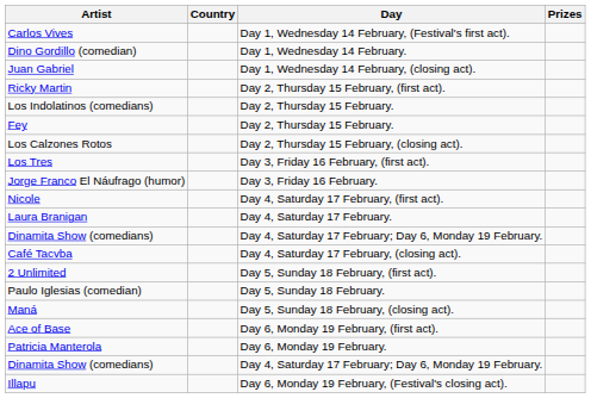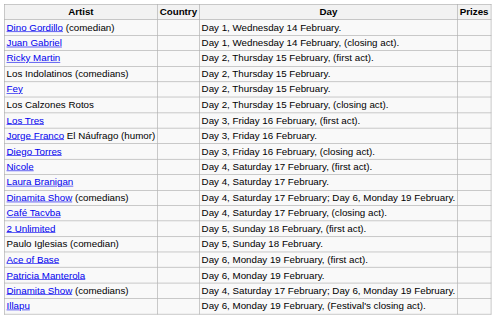 <table class="wikitable">
 <tr>
 <th>Artist</th>
 <th>Country</th>
 <th>Day</th>
 <th>Prizes</th>
-</tr>
-<tr>
-<td><a href='#'>Carlos Vives</a></td>
-<td></td>
-<td>Day 1, Wednesday 14 February, (Festival's first act).</td>
-<td></td>
 </tr>
 <tr>
 <td><a href='#'>Dino Gordillo</a> (comedian)</td>
 <td></td>
 <td>Day 1, Wednesday 14 February.</td>
 <td></td>
 </tr>
 <tr>
 <td><a href='#'>Juan Gabriel</a></td>
 <td></td>
 <td>Day 1, Wednesday 14 February, (closing act).</td>
 <td></td>
 </tr>
 <tr>
 <td><a href='#'>Ricky Martin</a></td>
 <td></td>
 <td>Day 2, Thursday 15 February, (first act).</td>
 <td></td>
 </tr>
 <tr>
 <td>Los Indolatinos (comedians)</td>
 <td></td>
 <td>Day 2, Thursday 15 February.</td>
 <td></td>
 </tr>
 <tr>
 <td><a href='#'>Fey</a></td>
 <td></td>
 <td>Day 2, Thursday 15 February.</td>
 <td></td>
 </tr>
 <tr>
 <td>Los Calzones Rotos</td>
 <td></td>
 <td>Day 2, Thursday 15 February, (closing act).</td>
 <td></td>
 </tr>
 <tr>
 <td><a href='#'>Los Tres</a></td>
 <td></td>
 <td>Day 3, Friday 16 February, (first act).</td>
 <td></td>
 </tr>
 <tr>
 <td><a href='#'>Jorge Franco</a> El Náufrago (humor)</td>
 <td></td>
 <td>Day 3, Friday 16 February.</td>
 <td></td>
 </tr>
 <tr>
+<td><a href='#'>Diego Torres</a></td>
+<td></td>
+<td>Day 3, Friday 16 February, (closing act).</td>
+<td></td>
+</tr>
+<tr>
 <td><a href='#'>Nicole</a></td>
 <td></td>
 <td>Day 4, Saturday 17 February, (first act).</td>
 <td></td>
 </tr>
 <tr>
 <td><a href='#'>Laura Branigan</a></td>
 <td></td>
 <td>Day 4, Saturday 17 February.</td>
 <td></td>
 </tr>
 <tr>
 <td><a href='#'>Dinamita Show</a> (comedians)</td>
 <td></td>
 <td>Day 4, Saturday 17 February; Day 6, Monday 19 February.</td>
 <td></td>
 </tr>
 <tr>
 <td><a href='#'>Café Tacvba</a></td>
 <td></td>
 <td>Day 4, Saturday 17 February, (closing act).</td>
 <td></td>
 </tr>
 <tr>
 <td><a href='#'>2 Unlimited</a></td>
 <td></td>
 <td>Day 5, Sunday 18 February, (first act).</td>
 <td></td>
 </tr>
 <tr>
 <td>Paulo Iglesias (comedian)</td>
 <td></td>
 <td>Day 5, Sunday 18 February.</td>
 <td></td>
 </tr>
 <tr>
-<td><a href='#'>Maná</a></td>
-<td></td>
-<td>Day 5, Sunday 18 February, (closing act).</td>
-<td></td>
-</tr>
-<tr>
 <td><a href='#'>Ace of Base</a></td>
 <td></td>
 <td>Day 6, Monday 19 February, (first act).</td>
 <td></td>
 </tr>
 <tr>
 <td><a href='#'>Patricia Manterola</a></td>
 <td></td>
 <td>Day 6, Monday 19 February.</td>
 <td></td>
 </tr>
 <tr>
 <td><a href='#'>Dinamita Show</a> (comedians)</td>
 <td></td>
 <td>Day 4, Saturday 17 February; Day 6, Monday 19 February.</td>
 <td></td>
 </tr>
 <tr>
 <td><a href='#'>Illapu</a></td>
 <td></td>
 <td>Day 6, Monday 19 February, (Festival's closing act).</td>
 <td></td>
 </tr>
 </table>
